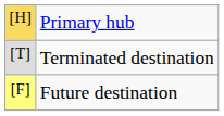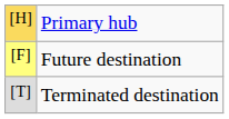 <table class="wikitable">
 <tr>
 <td style="background:#FADA5E" align=center><sup>[H]</sup></td>
 <td><a href='#'>Primary hub</a></td>
 </tr>
 <tr>
+<td style="background:#FFFF80" align=center><sup>[F]</sup></td>
+<td>Future destination</td>
+</tr>
+<tr>
 <td style="background:#DDDDDD" align=center><sup>[T]</sup></td>
 <td>Terminated destination</td>
 </tr>
-<tr>
-<td style="background:#FFFF80" align=center><sup>[F]</sup></td>
-<td>Future destination</td>
-</tr>
 </table>
